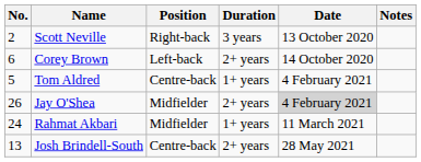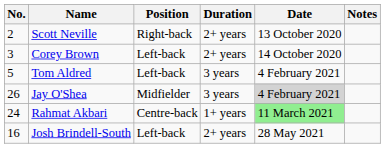 <table class="wikitable">
 <tr>
 <th>No.</th>
 <th>Name</th>
 <th>Position</th>
 <th>Duration</th>
 <th>Date</th>
 <th>Notes</th>
 </tr>
 <tr>
 <td>2</td>
 <td><a href='#'>Scott Neville</a></td>
 <td>Right-back</td>
-<td>3 years</td>
+<td>2+ years</td>
 <td>13 October 2020</td>
 <td></td>
 </tr>
 <tr>
-<td>6</td>
+<td>3</td>
 <td><a href='#'>Corey Brown</a></td>
 <td>Left-back</td>
 <td>2+ years</td>
 <td>14 October 2020</td>
 <td></td>
 </tr>
 <tr>
 <td>5</td>
 <td> <a href='#'>Tom Aldred</a></td>
-<td>Centre-back</td>
-<td>1+ years</td>
+<td>Left-back</td>
+<td>3 years</td>
 <td>4 February 2021</td>
 <td></td>
 </tr>
 <tr>
 <td>26</td>
 <td> <a href='#'>Jay O'Shea</a></td>
 <td>Midfielder</td>
-<td>2+ years</td>
+<td>3 years</td>
 <td style="background: lightgrey;">4 February 2021</td>
 <td></td>
 </tr>
 <tr>
 <td>24</td>
 <td><a href='#'>Rahmat Akbari</a></td>
-<td>Midfielder</td>
+<td>Centre-back</td>
 <td>1+ years</td>
-<td>11 March 2021</td>
+<td style="background: lightgreen;">11 March 2021</td>
 <td></td>
 </tr>
 <tr>
-<td>13</td>
+<td>16</td>
 <td><a href='#'>Josh Brindell-South</a></td>
-<td>Centre-back</td>
+<td>Left-back</td>
 <td>2+ years</td>
 <td>28 May 2021</td>
 <td></td>
 </tr>
 </table>
